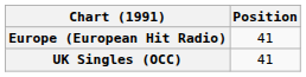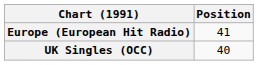 <table class="wikitable plainrowheaders" style="text-align:center">
 <tr>
 <th>Chart (1991)</th>
 <th>Position</th>
 </tr>
 <tr>
 <th scope="row">Europe (European Hit Radio)</th>
 <td>41</td>
 </tr>
 <tr>
 <th scope="row">UK Singles (OCC)</th>
-<td>41</td>
+<td>40</td>
 </tr>
 </table>
